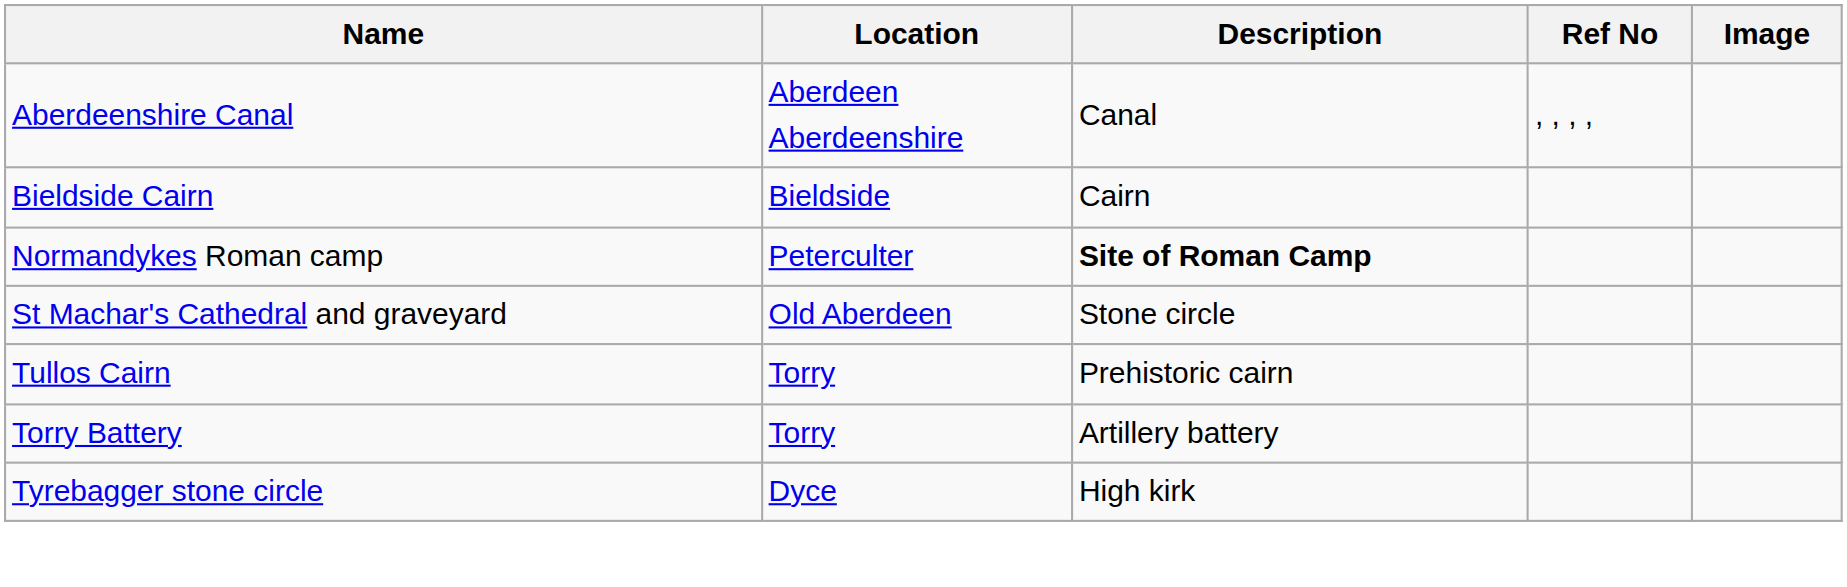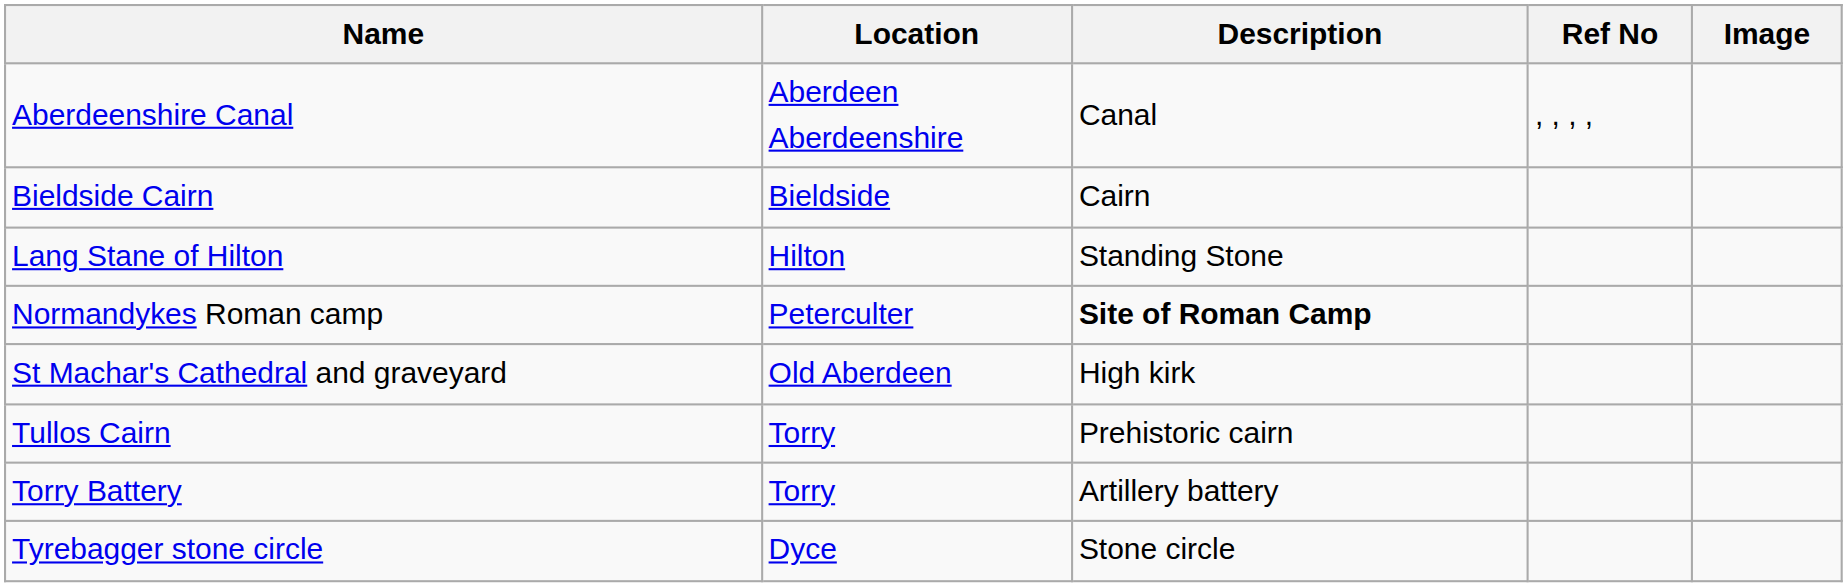 <table class="wikitable sortable" style="font-size: 90%;width:100%;border:0px;text-align:left;line-height:150%;">
 <tr>
 <th>Name</th>
 <th>Location</th>
 <th class="unsortable">Description</th>
 <th>Ref No</th>
 <th class="unsortable">Image</th>
 </tr>
 <tr>
 <td><a href='#'>Aberdeenshire Canal</a></td>
 <td><a href='#'>Aberdeen</a><br><a href='#'>Aberdeenshire</a></td>
 <td>Canal</td>
 <td>, , , , </td>
 <td></td>
 </tr>
 <tr>
 <td><a href='#'>Bieldside Cairn</a></td>
 <td><a href='#'>Bieldside</a></td>
 <td>Cairn</td>
 <td></td>
 <td></td>
 </tr>
 <tr>
+<td><a href='#'>Lang Stane of Hilton</a></td>
+<td><a href='#'>Hilton</a></td>
+<td>Standing Stone</td>
+<td></td>
+<td></td>
+</tr>
+<tr>
 <td><a href='#'>Normandykes</a> Roman camp</td>
 <td><a href='#'>Peterculter</a></td>
 <td><strong>Site of Roman Camp</strong></td>
 <td></td>
 <td></td>
 </tr>
 <tr>
 <td><a href='#'>St Machar's Cathedral</a> and graveyard</td>
 <td><a href='#'>Old Aberdeen</a></td>
-<td>Stone circle</td>
+<td>High kirk</td>
 <td></td>
 <td></td>
 </tr>
 <tr>
 <td><a href='#'>Tullos Cairn</a></td>
 <td><a href='#'>Torry</a></td>
 <td>Prehistoric cairn</td>
 <td></td>
 <td></td>
 </tr>
 <tr>
 <td><a href='#'>Torry Battery</a></td>
 <td><a href='#'>Torry</a></td>
 <td>Artillery battery</td>
 <td></td>
 <td></td>
 </tr>
 <tr>
 <td><a href='#'>Tyrebagger stone circle</a></td>
 <td><a href='#'>Dyce</a></td>
-<td>High kirk</td>
+<td>Stone circle</td>
 <td></td>
 <td></td>
 </tr>
 <tr>
 </tr>
 </table>
